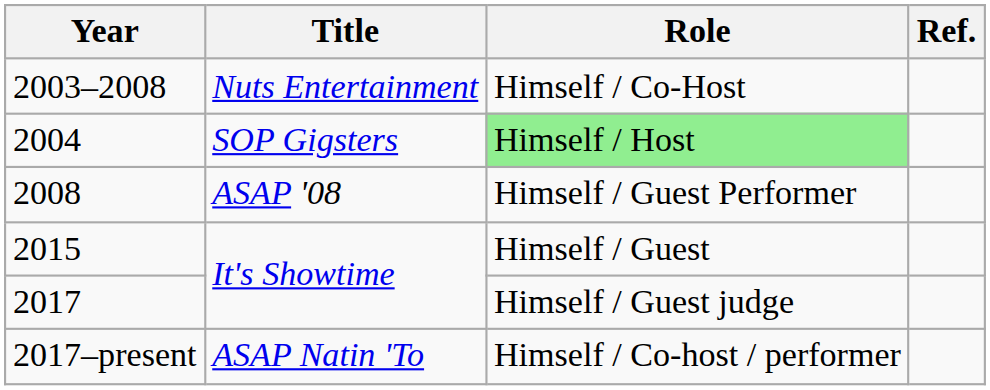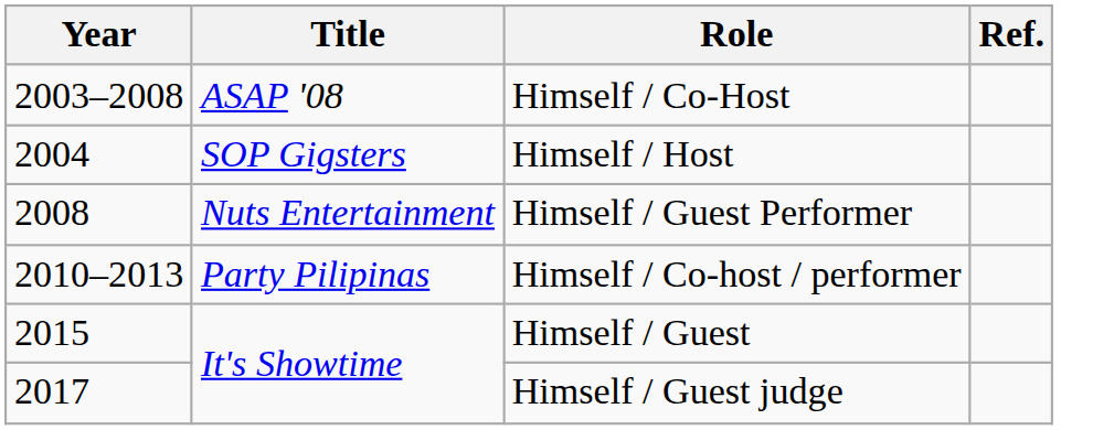 <table class="wikitable sortable">
 <tr>
 <th>Year</th>
 <th>Title</th>
 <th>Role</th>
 <th>Ref.</th>
 </tr>
 <tr>
 <td>2003–2008</td>
-<td><em><a href='#'>Nuts Entertainment</a></em></td>
+<td><em><a href='#'>ASAP</a> '08</em></td>
 <td>Himself / Co-Host</td>
 <td></td>
 </tr>
 <tr>
 <td>2004</td>
 <td><em><a href='#'>SOP Gigsters</a></em></td>
-<td style="background: lightgreen;">Himself / Host</td>
+<td>Himself / Host</td>
 <td></td>
 </tr>
 <tr>
 <td>2008</td>
-<td><em><a href='#'>ASAP</a> '08</em></td>
+<td><em><a href='#'>Nuts Entertainment</a></em></td>
 <td>Himself / Guest Performer</td>
+<td></td>
+</tr>
+<tr>
+<td>2010–2013</td>
+<td><em><a href='#'>Party Pilipinas</a></em></td>
+<td>Himself / Co-host / performer</td>
 <td></td>
 </tr>
 <tr>
 <td>2015</td>
 <td rowspan="2"><em><a href='#'>It's Showtime</a></em></td>
 <td>Himself / Guest</td>
 <td></td>
 </tr>
 <tr>
 <td>2017</td>
 <td>Himself / Guest judge</td>
 <td></td>
 </tr>
-<tr>
-<td>2017–present</td>
-<td><em><a href='#'>ASAP Natin 'To</a></em></td>
-<td>Himself / Co-host / performer</td>
-<td></td>
-</tr>
 </table>
